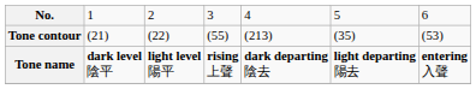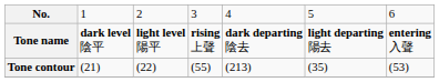 <table class="wikitable">
 <tr>
 <th>No.</th>
 <td>1</td>
 <td>2</td>
 <td>3</td>
 <td>4</td>
 <td>5</td>
 <td>6</td>
 </tr>
 <tr>
+<th>Tone name</th>
+<td><strong>dark level</strong><br>陰平</td>
+<td><strong>light level</strong><br>陽平</td>
+<td><strong>rising</strong><br>上聲</td>
+<td><strong>dark departing</strong><br>陰去</td>
+<td><strong>light departing</strong><br>陽去</td>
+<td><strong>entering</strong><br>入聲</td>
+</tr>
+<tr>
 <th>Tone contour</th>
 <td> (21)</td>
 <td> (22)</td>
 <td> (55)</td>
 <td> (213)</td>
 <td> (35)</td>
 <td> (53)</td>
 </tr>
 <tr>
-<th>Tone name</th>
-<td><strong>dark level</strong><br>陰平</td>
-<td><strong>light level</strong><br>陽平</td>
-<td><strong>rising</strong><br>上聲</td>
-<td><strong>dark departing</strong><br>陰去</td>
-<td><strong>light departing</strong><br>陽去</td>
-<td><strong>entering</strong><br>入聲</td>
-</tr>
-<tr>
 </tr>
 </table>
